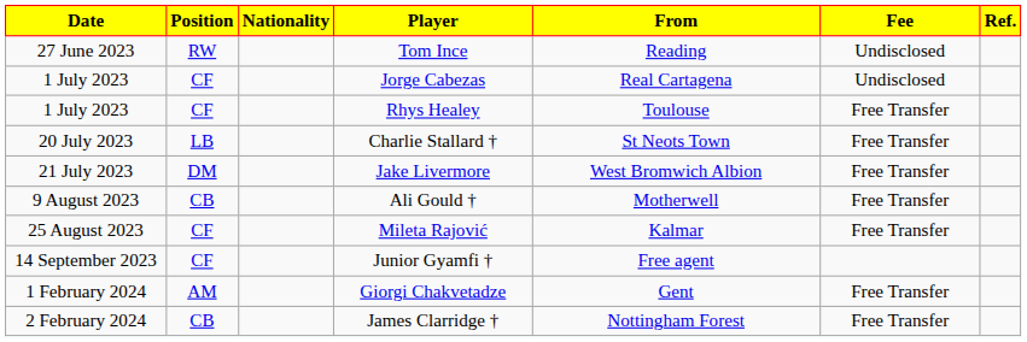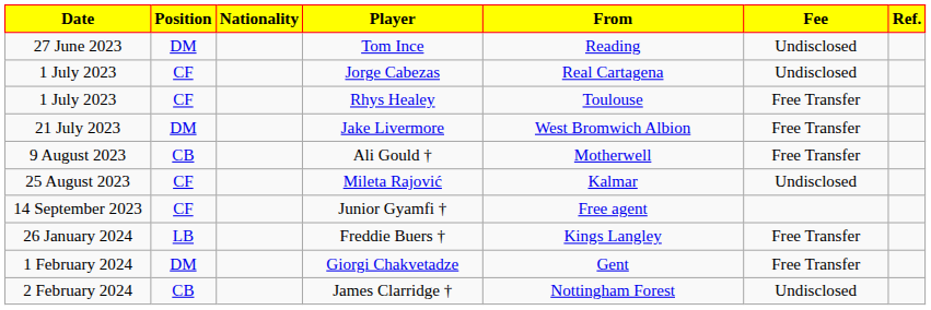 <table class="wikitable" style="text-align:center; font-size:90%; ">
 <tr>
 <th style="background:#FFFF00; color:black; border:1px solid red; width:120px;">Date</th>
 <th style="background:#FFFF00; color:black; border:1px solid red; width:50px;">Position</th>
 <th style="background:#FFFF00; color:black; border:1px solid red; width:50px;">Nationality</th>
 <th style="background:#FFFF00; color:black; border:1px solid red; width:150px;">Player</th>
 <th style="background:#FFFF00; color:black; border:1px solid red; width:220px;">From</th>
 <th style="background:#FFFF00; color:black; border:1px solid red; width:120px;">Fee</th>
 <th style="background:#FFFF00; color:black; border:1px solid red; width:25px;">Ref.</th>
 </tr>
 <tr>
 <td>27 June 2023</td>
-<td><a href='#'>RW</a></td>
+<td><a href='#'>DM</a></td>
 <td></td>
 <td><a href='#'>Tom Ince</a></td>
 <td> <a href='#'>Reading</a></td>
 <td>Undisclosed</td>
 <td></td>
 </tr>
 <tr>
 <td>1 July 2023</td>
 <td><a href='#'>CF</a></td>
 <td></td>
 <td><a href='#'>Jorge Cabezas</a></td>
 <td> <a href='#'>Real Cartagena</a></td>
 <td>Undisclosed</td>
 <td></td>
 </tr>
 <tr>
 <td>1 July 2023</td>
 <td><a href='#'>CF</a></td>
 <td></td>
 <td><a href='#'>Rhys Healey</a></td>
 <td> <a href='#'>Toulouse</a></td>
-<td>Free Transfer</td>
-<td></td>
-</tr>
-<tr>
-<td>20 July 2023</td>
-<td><a href='#'>LB</a></td>
-<td></td>
-<td>Charlie Stallard †</td>
-<td> <a href='#'>St Neots Town</a></td>
 <td>Free Transfer</td>
 <td></td>
 </tr>
 <tr>
 <td>21 July 2023</td>
 <td><a href='#'>DM</a></td>
 <td></td>
 <td><a href='#'>Jake Livermore</a></td>
 <td> <a href='#'>West Bromwich Albion</a></td>
 <td>Free Transfer</td>
 <td></td>
 </tr>
 <tr>
 <td>9 August 2023</td>
 <td><a href='#'>CB</a></td>
 <td></td>
 <td>Ali Gould †</td>
 <td> <a href='#'>Motherwell</a></td>
 <td>Free Transfer</td>
 <td></td>
 </tr>
 <tr>
 <td>25 August 2023</td>
 <td><a href='#'>CF</a></td>
 <td></td>
 <td><a href='#'>Mileta Rajović</a></td>
 <td> <a href='#'>Kalmar</a></td>
-<td>Free Transfer</td>
+<td>Undisclosed</td>
 <td></td>
 </tr>
 <tr>
 <td>14 September 2023</td>
 <td><a href='#'>CF</a></td>
 <td></td>
 <td>Junior Gyamfi †</td>
 <td> <a href='#'>Free agent</a></td>
 <td></td>
 <td></td>
 </tr>
 <tr>
+<td>26 January 2024</td>
+<td><a href='#'>LB</a></td>
+<td></td>
+<td>Freddie Buers †</td>
+<td> <a href='#'>Kings Langley</a></td>
+<td>Free Transfer</td>
+<td></td>
+</tr>
+<tr>
 <td>1 February 2024</td>
-<td><a href='#'>AM</a></td>
+<td><a href='#'>DM</a></td>
 <td></td>
 <td><a href='#'>Giorgi Chakvetadze</a></td>
 <td> <a href='#'>Gent</a></td>
 <td>Free Transfer</td>
 <td></td>
 </tr>
 <tr>
 <td>2 February 2024</td>
 <td><a href='#'>CB</a></td>
 <td></td>
 <td>James Clarridge †</td>
 <td> <a href='#'>Nottingham Forest</a></td>
-<td>Free Transfer</td>
+<td>Undisclosed</td>
 <td></td>
 </tr>
 </table>
